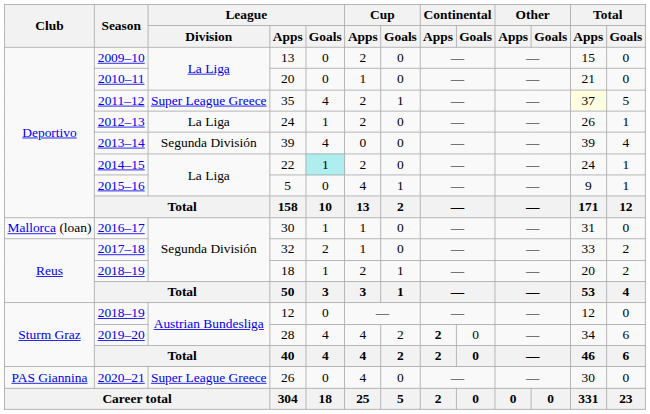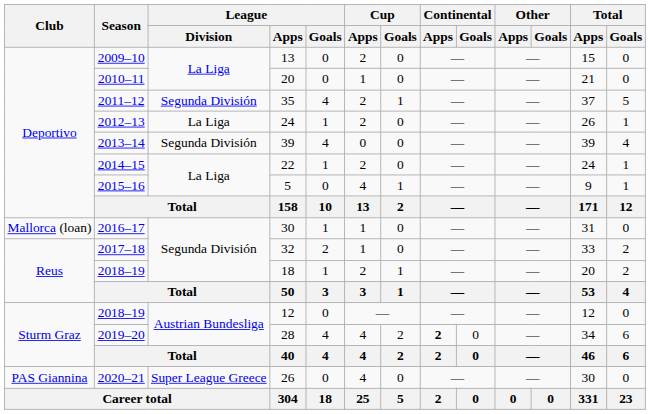 <table class="wikitable" style="text-align:center">
 <tr>
 <th rowspan="2">Club</th>
 <th rowspan="2">Season</th>
 <th colspan="3">League</th>
 <th colspan="2">Cup</th>
 <th colspan="2">Continental</th>
 <th colspan="2">Other</th>
 <th colspan="2">Total</th>
 </tr>
 <tr>
 <th>Division</th>
 <th>Apps</th>
 <th>Goals</th>
 <th>Apps</th>
 <th>Goals</th>
 <th>Apps</th>
 <th>Goals</th>
 <th>Apps</th>
 <th>Goals</th>
 <th>Apps</th>
 <th>Goals</th>
 </tr>
 <tr>
 <td rowspan="8"><a href='#'>Deportivo</a></td>
 <td><a href='#'>2009–10</a></td>
 <td rowspan="2"><a href='#'>La Liga</a></td>
 <td>13</td>
 <td>0</td>
 <td>2</td>
 <td>0</td>
 <td colspan="2">—</td>
 <td colspan="2">—</td>
 <td>15</td>
 <td>0</td>
 </tr>
 <tr>
 <td><a href='#'>2010–11</a></td>
 <td>20</td>
 <td>0</td>
 <td>1</td>
 <td>0</td>
 <td colspan="2">—</td>
 <td colspan="2">—</td>
 <td>21</td>
 <td>0</td>
 </tr>
 <tr>
 <td><a href='#'>2011–12</a></td>
-<td><a href='#'>Super League Greece</a></td>
+<td><a href='#'>Segunda División</a></td>
 <td>35</td>
 <td>4</td>
 <td>2</td>
 <td>1</td>
 <td colspan="2">—</td>
 <td colspan="2">—</td>
-<td style="background: lightyellow;">37</td>
+<td>37</td>
 <td>5</td>
 </tr>
 <tr>
 <td><a href='#'>2012–13</a></td>
 <td>La Liga</td>
 <td>24</td>
 <td>1</td>
 <td>2</td>
 <td>0</td>
 <td colspan="2">—</td>
 <td colspan="2">—</td>
 <td>26</td>
 <td>1</td>
 </tr>
 <tr>
 <td><a href='#'>2013–14</a></td>
 <td>Segunda División</td>
 <td>39</td>
 <td>4</td>
 <td>0</td>
 <td>0</td>
 <td colspan="2">—</td>
 <td colspan="2">—</td>
 <td>39</td>
 <td>4</td>
 </tr>
 <tr>
 <td><a href='#'>2014–15</a></td>
 <td rowspan="2">La Liga</td>
 <td>22</td>
-<td style="background: paleturquoise;">1</td>
+<td>1</td>
 <td>2</td>
 <td>0</td>
 <td colspan="2">—</td>
 <td colspan="2">—</td>
 <td>24</td>
 <td>1</td>
 </tr>
 <tr>
 <td><a href='#'>2015–16</a></td>
 <td>5</td>
 <td>0</td>
 <td>4</td>
 <td>1</td>
 <td colspan="2">—</td>
 <td colspan="2">—</td>
 <td>9</td>
 <td>1</td>
 </tr>
 <tr>
 <th colspan="2">Total</th>
 <th>158</th>
 <th>10</th>
 <th>13</th>
 <th>2</th>
 <th colspan="2">—</th>
 <th colspan="2">—</th>
 <th>171</th>
 <th>12</th>
 </tr>
 <tr>
 <td><a href='#'>Mallorca</a> (loan)</td>
 <td><a href='#'>2016–17</a></td>
 <td rowspan="3">Segunda División</td>
 <td>30</td>
 <td>1</td>
 <td>1</td>
 <td>0</td>
 <td colspan="2">—</td>
 <td colspan="2">—</td>
 <td>31</td>
 <td>0</td>
 </tr>
 <tr>
 <td rowspan="3"><a href='#'>Reus</a></td>
 <td><a href='#'>2017–18</a></td>
 <td>32</td>
 <td>2</td>
 <td>1</td>
 <td>0</td>
 <td colspan="2">—</td>
 <td colspan="2">—</td>
 <td>33</td>
 <td>2</td>
 </tr>
 <tr>
 <td><a href='#'>2018–19</a></td>
 <td>18</td>
 <td>1</td>
 <td>2</td>
 <td>1</td>
 <td colspan="2">—</td>
 <td colspan="2">—</td>
 <td>20</td>
 <td>2</td>
 </tr>
 <tr>
 <th colspan="2">Total</th>
 <th>50</th>
 <th>3</th>
 <th>3</th>
 <th>1</th>
 <th colspan="2">—</th>
 <th colspan="2">—</th>
 <th>53</th>
 <th>4</th>
 </tr>
 <tr>
 <td rowspan="3"><a href='#'>Sturm Graz</a></td>
 <td><a href='#'>2018–19</a></td>
 <td rowspan="2"><a href='#'>Austrian Bundesliga</a></td>
 <td>12</td>
 <td>0</td>
 <td colspan="2">—</td>
 <td colspan="2">—</td>
 <td colspan="2">—</td>
 <td>12</td>
 <td>0</td>
 </tr>
 <tr>
 <td><a href='#'>2019–20</a></td>
 <td>28</td>
 <td>4</td>
 <td>4</td>
 <td>2</td>
 <td><strong>2</strong></td>
 <td>0</td>
 <td colspan="2">—</td>
 <td>34</td>
 <td>6</td>
 </tr>
 <tr>
 <th colspan="2">Total</th>
 <th>40</th>
 <th>4</th>
 <th>4</th>
 <th>2</th>
 <th>2</th>
 <th>0</th>
 <th colspan="2">—</th>
 <th>46</th>
 <th>6</th>
 </tr>
 <tr>
 <td><a href='#'>PAS Giannina</a></td>
 <td><a href='#'>2020–21</a></td>
 <td><a href='#'>Super League Greece</a></td>
 <td>26</td>
 <td>0</td>
 <td>4</td>
 <td>0</td>
 <td colspan="2">—</td>
 <td colspan="2">—</td>
 <td>30</td>
 <td>0</td>
 </tr>
 <tr>
 <th colspan="3">Career total</th>
 <th>304</th>
 <th>18</th>
 <th>25</th>
 <th>5</th>
 <th>2</th>
 <th>0</th>
 <th>0</th>
 <th>0</th>
 <th>331</th>
 <th>23</th>
 </tr>
 </table>
